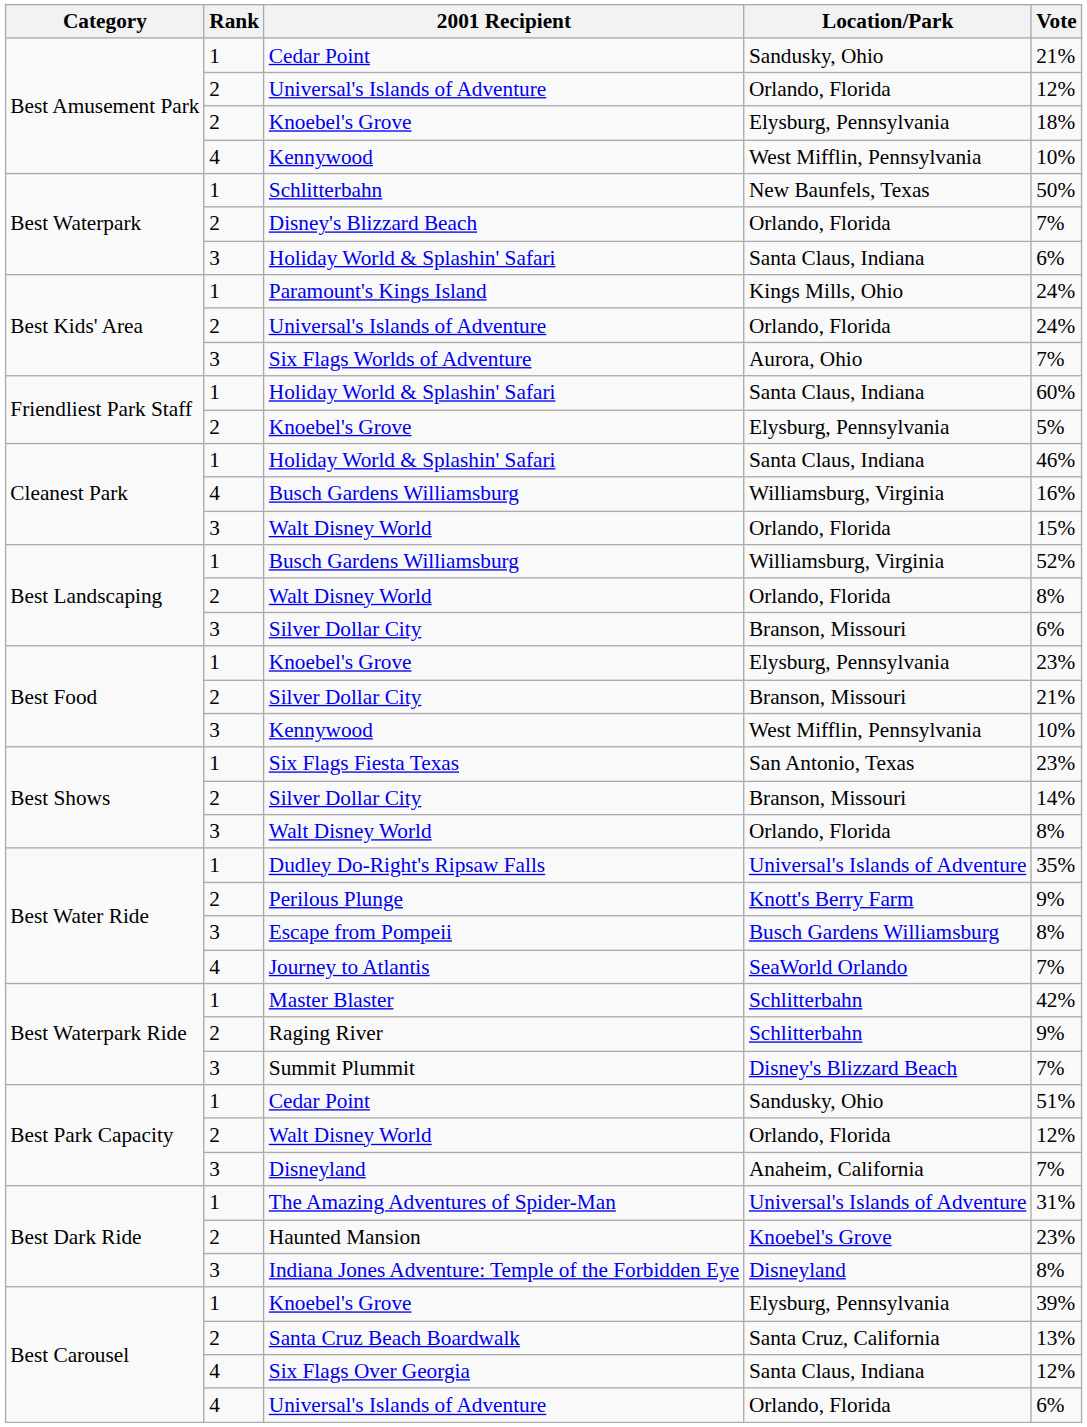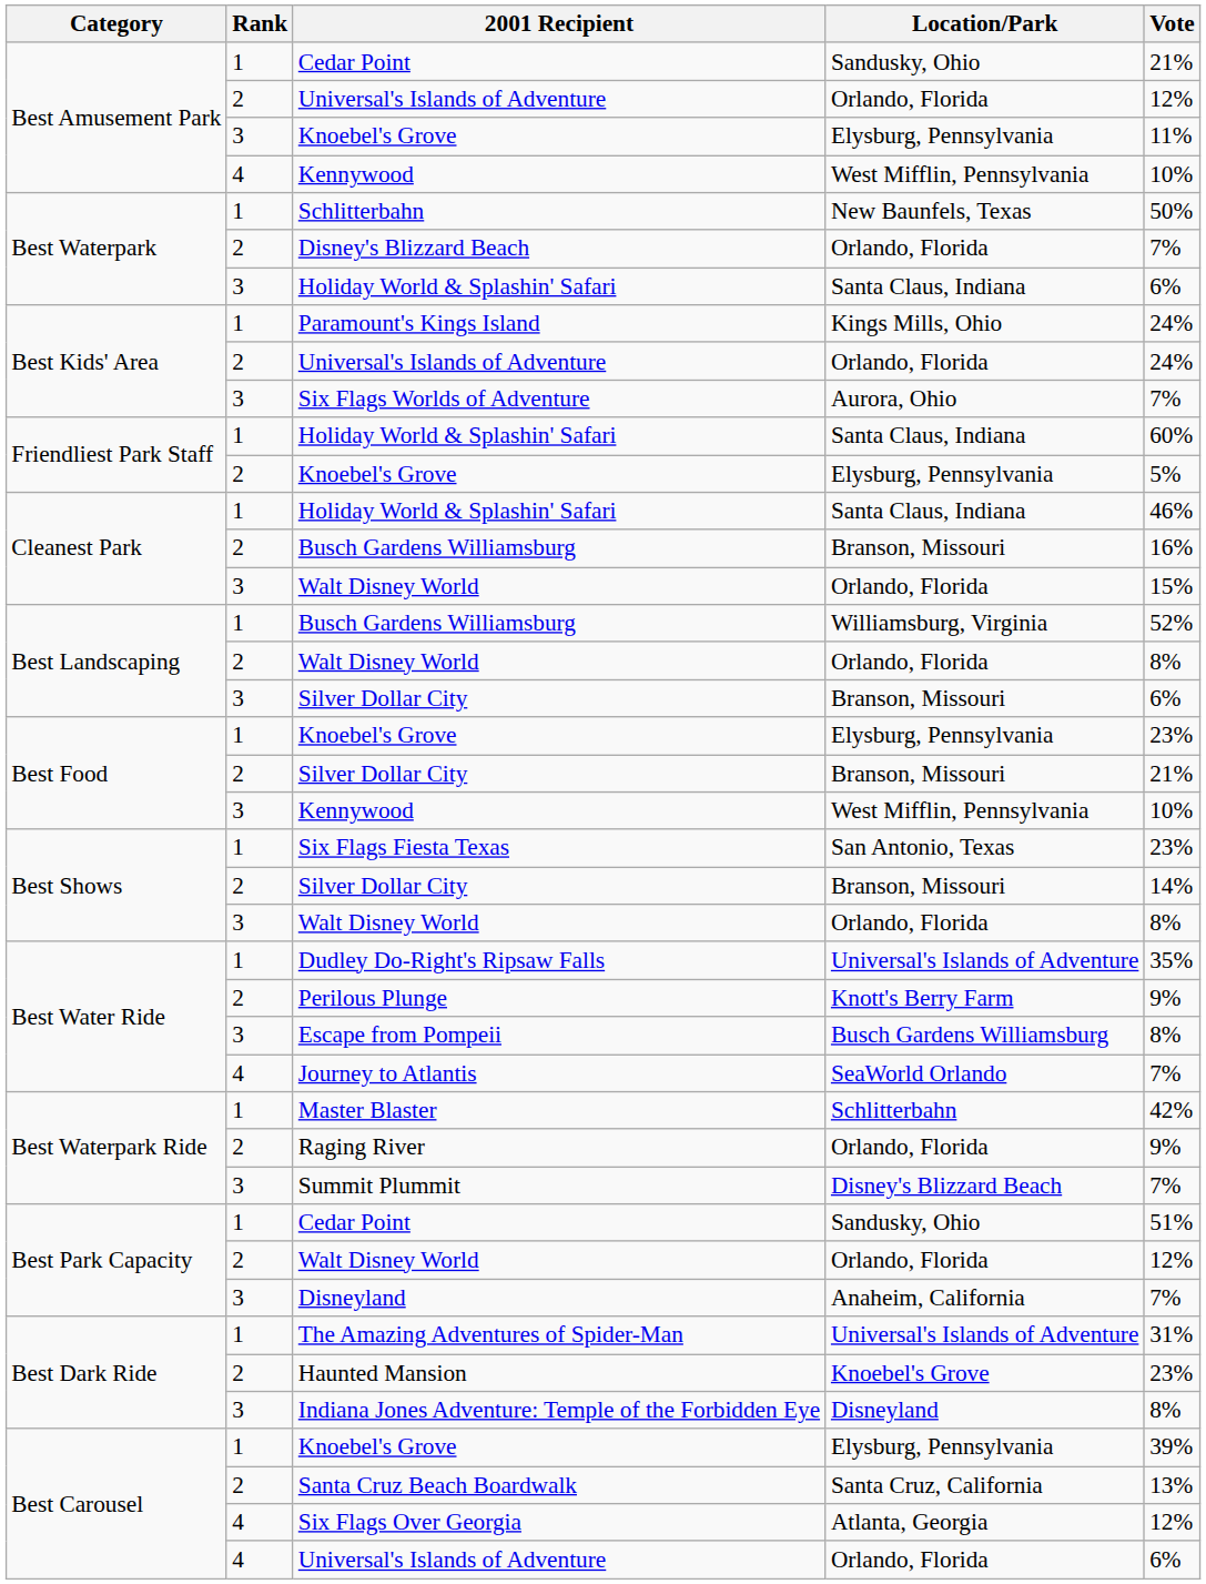 <table class= "wikitable sortable" style="margin:1em auto;">
 <tr>
 <th>Category</th>
 <th>Rank</th>
 <th>2001 Recipient</th>
 <th>Location/Park</th>
 <th>Vote</th>
 </tr>
 <tr>
 <td rowspan="4">Best Amusement Park</td>
 <td>1</td>
 <td><a href='#'>Cedar Point</a></td>
 <td>Sandusky, Ohio</td>
 <td>21%</td>
 </tr>
 <tr>
 <td>2</td>
 <td><a href='#'>Universal's Islands of Adventure</a></td>
 <td>Orlando, Florida</td>
 <td>12%</td>
 </tr>
 <tr>
-<td>2</td>
+<td>3</td>
 <td><a href='#'>Knoebel's Grove</a></td>
 <td>Elysburg, Pennsylvania</td>
-<td>18%</td>
+<td>11%</td>
 </tr>
 <tr>
 <td>4</td>
 <td><a href='#'>Kennywood</a></td>
 <td>West Mifflin, Pennsylvania</td>
 <td>10%</td>
 </tr>
 <tr>
 <td rowspan="3">Best Waterpark</td>
 <td>1</td>
 <td><a href='#'>Schlitterbahn</a></td>
 <td>New Baunfels, Texas</td>
 <td>50%</td>
 </tr>
 <tr>
 <td>2</td>
 <td><a href='#'>Disney's Blizzard Beach</a></td>
 <td>Orlando, Florida</td>
 <td>7%</td>
 </tr>
 <tr>
 <td>3</td>
 <td><a href='#'>Holiday World & Splashin' Safari</a></td>
 <td>Santa Claus, Indiana</td>
 <td>6%</td>
 </tr>
 <tr>
 <td rowspan="3">Best Kids' Area</td>
 <td>1</td>
 <td><a href='#'>Paramount's Kings Island</a></td>
 <td>Kings Mills, Ohio</td>
 <td>24%</td>
 </tr>
 <tr>
 <td>2</td>
 <td><a href='#'>Universal's Islands of Adventure</a></td>
 <td>Orlando, Florida</td>
 <td>24%</td>
 </tr>
 <tr>
 <td>3</td>
 <td><a href='#'>Six Flags Worlds of Adventure</a></td>
 <td>Aurora, Ohio</td>
 <td>7%</td>
 </tr>
 <tr>
 <td rowspan="2">Friendliest Park Staff</td>
 <td>1</td>
 <td><a href='#'>Holiday World & Splashin' Safari</a></td>
 <td>Santa Claus, Indiana</td>
 <td>60%</td>
 </tr>
 <tr>
 <td>2</td>
 <td><a href='#'>Knoebel's Grove</a></td>
 <td>Elysburg, Pennsylvania</td>
 <td>5%</td>
 </tr>
 <tr>
 <td rowspan="3">Cleanest Park</td>
 <td>1</td>
 <td><a href='#'>Holiday World & Splashin' Safari</a></td>
 <td>Santa Claus, Indiana</td>
 <td>46%</td>
 </tr>
 <tr>
-<td>4</td>
+<td>2</td>
 <td><a href='#'>Busch Gardens Williamsburg</a></td>
-<td>Williamsburg, Virginia</td>
+<td>Branson, Missouri</td>
 <td>16%</td>
 </tr>
 <tr>
 <td>3</td>
 <td><a href='#'>Walt Disney World</a></td>
 <td>Orlando, Florida</td>
 <td>15%</td>
 </tr>
 <tr>
 <td rowspan="3">Best Landscaping</td>
 <td>1</td>
 <td><a href='#'>Busch Gardens Williamsburg</a></td>
 <td>Williamsburg, Virginia</td>
 <td>52%</td>
 </tr>
 <tr>
 <td>2</td>
 <td><a href='#'>Walt Disney World</a></td>
 <td>Orlando, Florida</td>
 <td>8%</td>
 </tr>
 <tr>
 <td>3</td>
 <td><a href='#'>Silver Dollar City</a></td>
 <td>Branson, Missouri</td>
 <td>6%</td>
 </tr>
 <tr>
 <td rowspan="3">Best Food</td>
 <td>1</td>
 <td><a href='#'>Knoebel's Grove</a></td>
 <td>Elysburg, Pennsylvania</td>
 <td>23%</td>
 </tr>
 <tr>
 <td>2</td>
 <td><a href='#'>Silver Dollar City</a></td>
 <td>Branson, Missouri</td>
 <td>21%</td>
 </tr>
 <tr>
 <td>3</td>
 <td><a href='#'>Kennywood</a></td>
 <td>West Mifflin, Pennsylvania</td>
 <td>10%</td>
 </tr>
 <tr>
 <td rowspan="3">Best Shows</td>
 <td>1</td>
 <td><a href='#'>Six Flags Fiesta Texas</a></td>
 <td>San Antonio, Texas</td>
 <td>23%</td>
 </tr>
 <tr>
 <td>2</td>
 <td><a href='#'>Silver Dollar City</a></td>
 <td>Branson, Missouri</td>
 <td>14%</td>
 </tr>
 <tr>
 <td>3</td>
 <td><a href='#'>Walt Disney World</a></td>
 <td>Orlando, Florida</td>
 <td>8%</td>
 </tr>
 <tr>
 <td rowspan="4">Best Water Ride</td>
 <td>1</td>
 <td><a href='#'>Dudley Do-Right's Ripsaw Falls</a></td>
 <td><a href='#'>Universal's Islands of Adventure</a></td>
 <td>35%</td>
 </tr>
 <tr>
 <td>2</td>
 <td><a href='#'>Perilous Plunge</a></td>
 <td><a href='#'>Knott's Berry Farm</a></td>
 <td>9%</td>
 </tr>
 <tr>
 <td>3</td>
 <td><a href='#'>Escape from Pompeii</a></td>
 <td><a href='#'>Busch Gardens Williamsburg</a></td>
 <td>8%</td>
 </tr>
 <tr>
 <td>4</td>
 <td><a href='#'>Journey to Atlantis</a></td>
 <td><a href='#'>SeaWorld Orlando</a></td>
 <td>7%</td>
 </tr>
 <tr>
 <td rowspan="3">Best Waterpark Ride</td>
 <td>1</td>
 <td><a href='#'>Master Blaster</a></td>
 <td><a href='#'>Schlitterbahn</a></td>
 <td>42%</td>
 </tr>
 <tr>
 <td>2</td>
 <td>Raging River</td>
-<td><a href='#'>Schlitterbahn</a></td>
+<td>Orlando, Florida</td>
 <td>9%</td>
 </tr>
 <tr>
 <td>3</td>
 <td>Summit Plummit</td>
 <td><a href='#'>Disney's Blizzard Beach</a></td>
 <td>7%</td>
 </tr>
 <tr>
 <td rowspan="3">Best Park Capacity</td>
 <td>1</td>
 <td><a href='#'>Cedar Point</a></td>
 <td>Sandusky, Ohio</td>
 <td>51%</td>
 </tr>
 <tr>
 <td>2</td>
 <td><a href='#'>Walt Disney World</a></td>
 <td>Orlando, Florida</td>
 <td>12%</td>
 </tr>
 <tr>
 <td>3</td>
 <td><a href='#'>Disneyland</a></td>
 <td>Anaheim, California</td>
 <td>7%</td>
 </tr>
 <tr>
 <td rowspan="3">Best Dark Ride</td>
 <td>1</td>
 <td><a href='#'>The Amazing Adventures of Spider-Man</a></td>
 <td><a href='#'>Universal's Islands of Adventure</a></td>
 <td>31%</td>
 </tr>
 <tr>
 <td>2</td>
 <td>Haunted Mansion</td>
 <td><a href='#'>Knoebel's Grove</a></td>
 <td>23%</td>
 </tr>
 <tr>
 <td>3</td>
 <td><a href='#'>Indiana Jones Adventure: Temple of the Forbidden Eye</a></td>
 <td><a href='#'>Disneyland</a></td>
 <td>8%</td>
 </tr>
 <tr>
 <td rowspan="4">Best Carousel</td>
 <td>1</td>
 <td><a href='#'>Knoebel's Grove</a></td>
 <td>Elysburg, Pennsylvania</td>
 <td>39%</td>
 </tr>
 <tr>
 <td>2</td>
 <td><a href='#'>Santa Cruz Beach Boardwalk</a></td>
 <td>Santa Cruz, California</td>
 <td>13%</td>
 </tr>
 <tr>
 <td>4</td>
 <td><a href='#'>Six Flags Over Georgia</a></td>
-<td>Santa Claus, Indiana</td>
+<td>Atlanta, Georgia</td>
 <td>12%</td>
 </tr>
 <tr>
 <td>4</td>
 <td><a href='#'>Universal's Islands of Adventure</a></td>
 <td>Orlando, Florida</td>
 <td>6%</td>
 </tr>
 </table>
